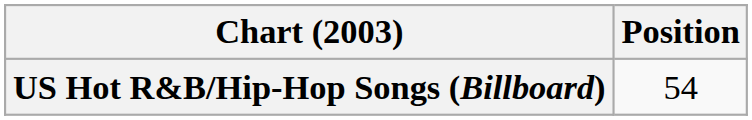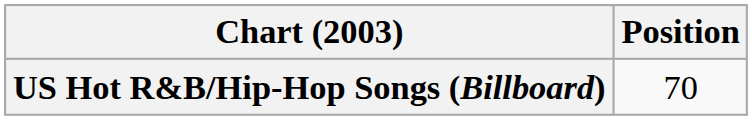 <table class="wikitable plainrowheaders" style="text-align:center">
 <tr>
 <th scope="col">Chart (2003)</th>
 <th scope="col">Position</th>
 </tr>
 <tr>
 <th scope="row">US Hot R&B/Hip-Hop Songs (<em>Billboard</em>)</th>
-<td>54</td>
+<td>70</td>
 </tr>
 </table>
